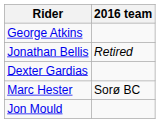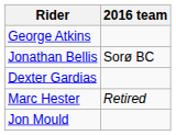 <table class="wikitable">
 <tr>
 <th>Rider</th>
 <th>2016 team</th>
 </tr>
 <tr>
 <td><a href='#'>George Atkins</a></td>
 <td></td>
 </tr>
 <tr>
 <td><a href='#'>Jonathan Bellis</a></td>
-<td><em>Retired</em></td>
+<td>Sorø BC</td>
 </tr>
 <tr>
 <td><a href='#'>Dexter Gardias</a></td>
 <td></td>
 </tr>
 <tr>
 <td><a href='#'>Marc Hester</a></td>
-<td>Sorø BC</td>
+<td><em>Retired</em></td>
 </tr>
 <tr>
 <td><a href='#'>Jon Mould</a></td>
 <td></td>
 </tr>
 </table>
